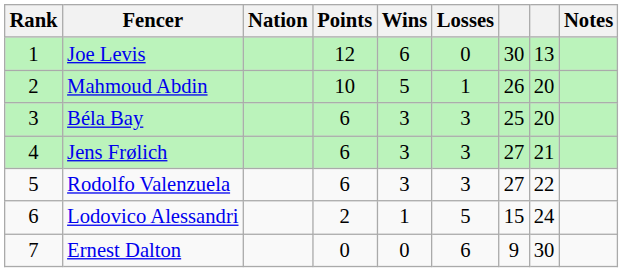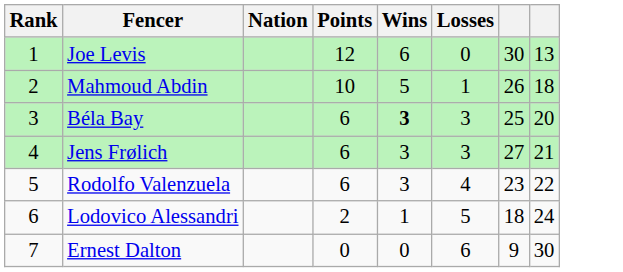 <table class="wikitable sortable" style="text-align: center;">
 <tr>
 <th>Rank</th>
 <th>Fencer</th>
 <th>Nation</th>
 <th>Points</th>
 <th>Wins</th>
 <th>Losses</th>
 <th></th>
 <th></th>
-<th>Notes</th>
 </tr>
 <tr style="background:#bbf3bb;">
 <td>1</td>
 <td align=left><a href='#'>Joe Levis</a></td>
 <td align=left></td>
 <td>12</td>
 <td>6</td>
 <td>0</td>
 <td>30</td>
 <td>13</td>
-<td></td>
 </tr>
 <tr style="background:#bbf3bb;">
 <td>2</td>
 <td align=left><a href='#'>Mahmoud Abdin</a></td>
 <td align=left></td>
 <td>10</td>
 <td>5</td>
 <td>1</td>
 <td>26</td>
-<td>20</td>
-<td></td>
+<td>18</td>
 </tr>
 <tr style="background:#bbf3bb;">
 <td>3</td>
 <td align=left><a href='#'>Béla Bay</a></td>
 <td align=left></td>
 <td>6</td>
-<td>3</td>
+<td><strong>3</strong></td>
 <td>3</td>
 <td>25</td>
 <td>20</td>
-<td></td>
 </tr>
 <tr style="background:#bbf3bb;">
 <td>4</td>
 <td align=left><a href='#'>Jens Frølich</a></td>
 <td align=left></td>
 <td>6</td>
 <td>3</td>
 <td>3</td>
 <td>27</td>
 <td>21</td>
-<td></td>
 </tr>
 <tr>
 <td>5</td>
 <td align=left><a href='#'>Rodolfo Valenzuela</a></td>
 <td align=left></td>
 <td>6</td>
 <td>3</td>
-<td>3</td>
-<td>27</td>
+<td>4</td>
+<td>23</td>
 <td>22</td>
-<td></td>
 </tr>
 <tr>
 <td>6</td>
 <td align=left><a href='#'>Lodovico Alessandri</a></td>
 <td align=left></td>
 <td>2</td>
 <td>1</td>
 <td>5</td>
-<td>15</td>
+<td>18</td>
 <td>24</td>
-<td></td>
 </tr>
 <tr>
 <td>7</td>
 <td align=left><a href='#'>Ernest Dalton</a></td>
 <td align=left></td>
 <td>0</td>
 <td>0</td>
 <td>6</td>
 <td>9</td>
 <td>30</td>
-<td></td>
 </tr>
 </table>
